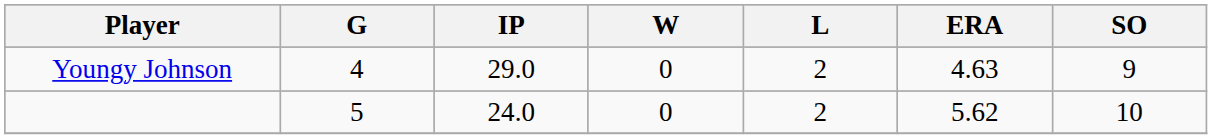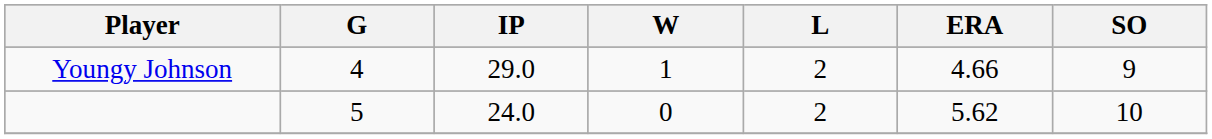 <table class="wikitable sortable">
 <tr>
 <th bgcolor="#DDDDFF" width="16%">Player</th>
 <th bgcolor="#DDDDFF" width="9%">G</th>
 <th bgcolor="#DDDDFF" width="9%">IP</th>
 <th bgcolor="#DDDDFF" width="9%">W</th>
 <th bgcolor="#DDDDFF" width="9%">L</th>
 <th bgcolor="#DDDDFF" width="9%">ERA</th>
 <th bgcolor="#DDDDFF" width="9%">SO</th>
 </tr>
 <tr align="center">
 <td><a href='#'>Youngy Johnson</a></td>
 <td>4</td>
 <td>29.0</td>
-<td>0</td>
+<td>1</td>
 <td>2</td>
-<td>4.63</td>
+<td>4.66</td>
 <td>9</td>
 </tr>
 <tr align=center>
 <td></td>
 <td>5</td>
 <td>24.0</td>
 <td>0</td>
 <td>2</td>
 <td>5.62</td>
 <td>10</td>
 </tr>
 <tr align="center">
 </tr>
 </table>
